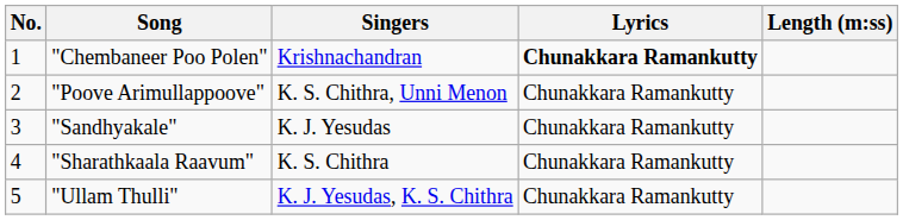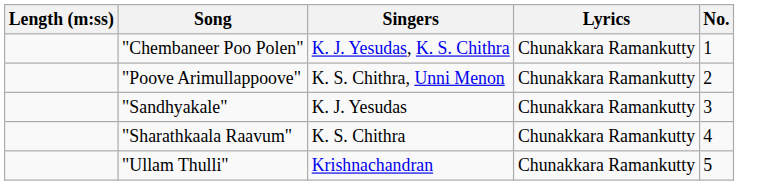 <table class="wikitable" style="font-size:95%;">
 <tr>
-<th>No.</th>
+<th>Length (m:ss)</th>
 <th>Song</th>
 <th>Singers</th>
 <th>Lyrics</th>
-<th>Length (m:ss)</th>
+<th>No.</th>
 </tr>
 <tr>
+<td></td>
+<td>"Chembaneer Poo Polen"</td>
+<td><a href='#'>K. J. Yesudas</a>, <a href='#'>K. S. Chithra</a></td>
+<td>Chunakkara Ramankutty</td>
 <td>1</td>
-<td>"Chembaneer Poo Polen"</td>
-<td><a href='#'>Krishnachandran</a></td>
-<td><strong>Chunakkara Ramankutty</strong></td>
-<td></td>
 </tr>
 <tr>
-<td>2</td>
+<td></td>
 <td>"Poove Arimullappoove"</td>
 <td>K. S. Chithra, <a href='#'>Unni Menon</a></td>
 <td>Chunakkara Ramankutty</td>
-<td></td>
+<td>2</td>
 </tr>
 <tr>
-<td>3</td>
+<td></td>
 <td>"Sandhyakale"</td>
 <td>K. J. Yesudas</td>
 <td>Chunakkara Ramankutty</td>
-<td></td>
+<td>3</td>
 </tr>
 <tr>
-<td>4</td>
+<td></td>
 <td>"Sharathkaala Raavum"</td>
 <td>K. S. Chithra</td>
 <td>Chunakkara Ramankutty</td>
-<td></td>
+<td>4</td>
 </tr>
 <tr>
+<td></td>
+<td>"Ullam Thulli"</td>
+<td><a href='#'>Krishnachandran</a></td>
+<td>Chunakkara Ramankutty</td>
 <td>5</td>
-<td>"Ullam Thulli"</td>
-<td><a href='#'>K. J. Yesudas</a>, <a href='#'>K. S. Chithra</a></td>
-<td>Chunakkara Ramankutty</td>
-<td></td>
 </tr>
 </table>
